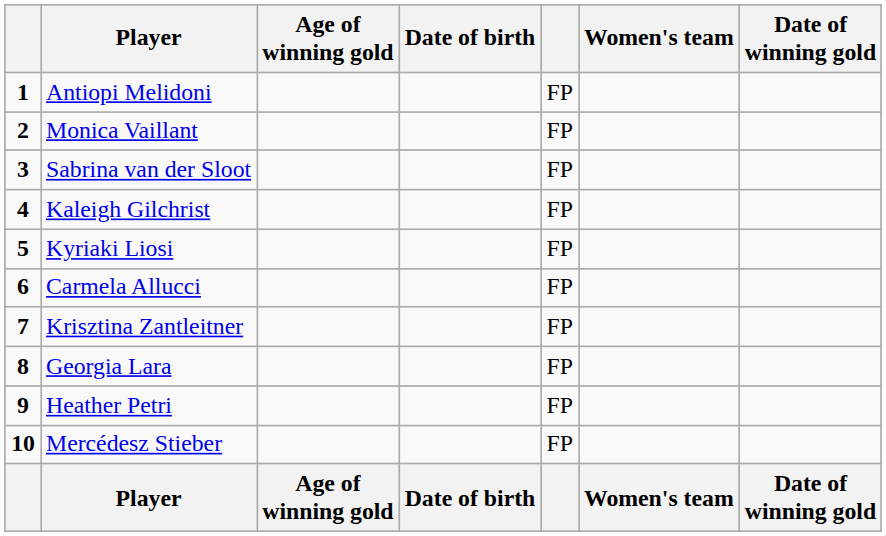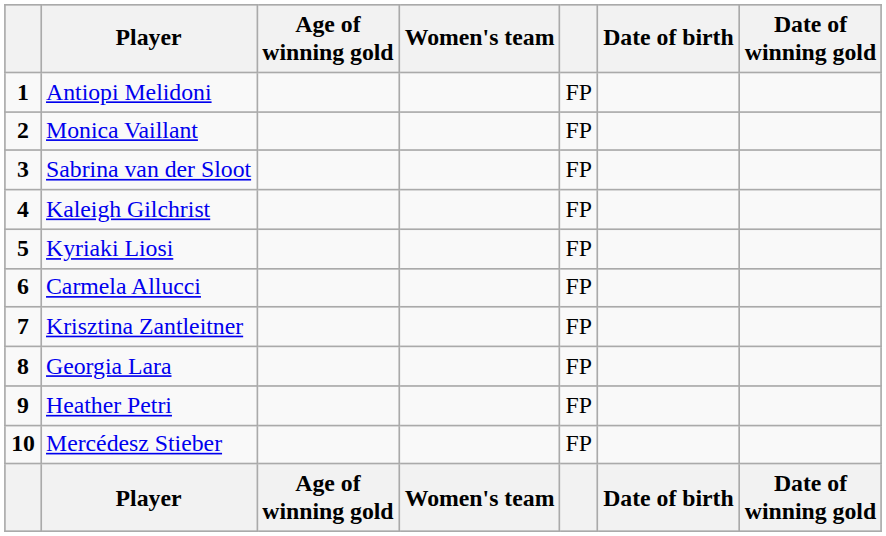 <table class="wikitable sortable" style="text-align: center; font-size: 90%; margin-left: 1em;">
 <tr>
 <th></th>
 <th>Player</th>
 <th>Age of<br>winning gold</th>
+<th>Women's team</th>
+<th></th>
 <th>Date of birth</th>
-<th></th>
-<th>Women's team</th>
 <th>Date of<br>winning gold</th>
 </tr>
 <tr>
 <td><strong>1</strong></td>
 <td style="text-align: left;" data-sort-value="Melidoni, Antiopi"><a href='#'>Antiopi Melidoni</a></td>
 <td style="text-align: left;"><strong></strong></td>
+<td style="text-align: left;"></td>
+<td>FP</td>
 <td style="text-align: right;"></td>
-<td>FP</td>
-<td style="text-align: left;"></td>
 <td style="text-align: right;"></td>
 </tr>
 <tr>
 <td><strong>2</strong></td>
 <td style="text-align: left;" data-sort-value="Vaillant, Monica"><a href='#'>Monica Vaillant</a></td>
 <td style="text-align: left;"><strong></strong></td>
+<td style="text-align: left;"></td>
+<td>FP</td>
 <td style="text-align: right;"></td>
-<td>FP</td>
-<td style="text-align: left;"></td>
 <td style="text-align: right;"></td>
 </tr>
 <tr>
 <td><strong>3</strong></td>
 <td style="text-align: left;" data-sort-value="van der Sloot, Sabrina"><a href='#'>Sabrina van der Sloot</a></td>
 <td style="text-align: left;"><strong></strong></td>
+<td style="text-align: left;"></td>
+<td>FP</td>
 <td style="text-align: right;"></td>
-<td>FP</td>
-<td style="text-align: left;"></td>
 <td style="text-align: right;"></td>
 </tr>
 <tr>
 <td><strong>4</strong></td>
 <td style="text-align: left;" data-sort-value="Gilchrist, Kaleigh"><a href='#'>Kaleigh Gilchrist</a></td>
 <td style="text-align: left;"><strong></strong></td>
+<td style="text-align: left;"></td>
+<td>FP</td>
 <td style="text-align: right;"></td>
-<td>FP</td>
-<td style="text-align: left;"></td>
 <td style="text-align: right;"></td>
 </tr>
 <tr>
 <td><strong>5</strong></td>
 <td style="text-align: left;" data-sort-value="Liosi, Kyriaki"><a href='#'>Kyriaki Liosi</a></td>
 <td style="text-align: left;"><strong></strong></td>
+<td style="text-align: left;"></td>
+<td>FP</td>
 <td style="text-align: right;"></td>
-<td>FP</td>
-<td style="text-align: left;"></td>
 <td style="text-align: right;"></td>
 </tr>
 <tr>
 <td><strong>6</strong></td>
 <td style="text-align: left;" data-sort-value="Allucci, Carmela"><a href='#'>Carmela Allucci</a></td>
 <td style="text-align: left;"><strong></strong></td>
+<td style="text-align: left;"></td>
+<td>FP</td>
 <td style="text-align: right;"></td>
-<td>FP</td>
-<td style="text-align: left;"></td>
 <td style="text-align: right;"></td>
 </tr>
 <tr>
 <td><strong>7</strong></td>
 <td style="text-align: left;" data-sort-value="Zantleitner, Krisztina"><a href='#'>Krisztina Zantleitner</a></td>
 <td style="text-align: left;"><strong></strong></td>
+<td style="text-align: left;"></td>
+<td>FP</td>
 <td style="text-align: right;"></td>
-<td>FP</td>
-<td style="text-align: left;"></td>
 <td style="text-align: right;"></td>
 </tr>
 <tr>
 <td><strong>8</strong></td>
 <td style="text-align: left;" data-sort-value="Lara, Georgia"><a href='#'>Georgia Lara</a></td>
 <td style="text-align: left;"><strong></strong></td>
+<td style="text-align: left;"></td>
+<td>FP</td>
 <td style="text-align: right;"></td>
-<td>FP</td>
-<td style="text-align: left;"></td>
 <td style="text-align: right;"></td>
 </tr>
 <tr>
 <td><strong>9</strong></td>
 <td style="text-align: left;" data-sort-value="Petri, Heather"><a href='#'>Heather Petri</a></td>
 <td style="text-align: left;"><strong></strong></td>
+<td style="text-align: left;"></td>
+<td>FP</td>
 <td style="text-align: right;"></td>
-<td>FP</td>
-<td style="text-align: left;"></td>
 <td style="text-align: right;"></td>
 </tr>
 <tr>
 <td><strong>10</strong></td>
 <td style="text-align: left;" data-sort-value="Stieber, Mercédesz"><a href='#'>Mercédesz Stieber</a></td>
 <td style="text-align: left;"><strong></strong></td>
+<td style="text-align: left;"></td>
+<td>FP</td>
 <td style="text-align: right;"></td>
-<td>FP</td>
-<td style="text-align: left;"></td>
 <td style="text-align: right;"></td>
 </tr>
 <tr>
 <th></th>
 <th>Player</th>
 <th>Age of<br>winning gold</th>
+<th>Women's team</th>
+<th></th>
 <th>Date of birth</th>
-<th></th>
-<th>Women's team</th>
 <th>Date of<br>winning gold</th>
 </tr>
 </table>
